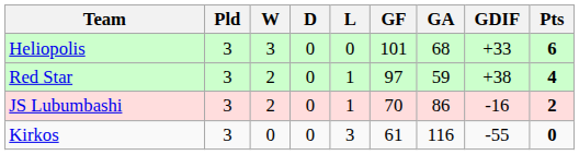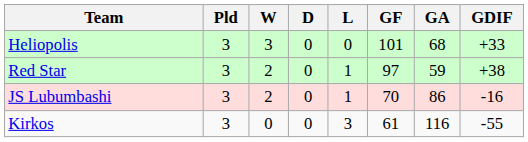 <table class=wikitable style="text-align:center" width=500>
 <tr>
 <th width=25%>Team</th>
 <th width=5%>Pld</th>
 <th width=5%>W</th>
 <th width=5%>D</th>
 <th width=5%>L</th>
 <th width=5%>GF</th>
 <th width=5%>GA</th>
 <th width=5%>GDIF</th>
-<th width=5%>Pts</th>
 </tr>
 <tr bgcolor=#ccffcc>
 <td align="left"> <a href='#'>Heliopolis</a></td>
 <td>3</td>
 <td>3</td>
 <td>0</td>
 <td>0</td>
 <td>101</td>
 <td>68</td>
 <td>+33</td>
-<td><strong>6</strong></td>
 </tr>
 <tr bgcolor=#ccffcc>
 <td align="left"> <a href='#'>Red Star</a></td>
 <td>3</td>
 <td>2</td>
 <td>0</td>
 <td>1</td>
 <td>97</td>
 <td>59</td>
 <td>+38</td>
-<td><strong>4</strong></td>
 </tr>
 <tr bgcolor=#ffdddd>
 <td align="left"> <a href='#'>JS Lubumbashi</a></td>
 <td>3</td>
 <td>2</td>
 <td>0</td>
 <td>1</td>
 <td>70</td>
 <td>86</td>
 <td>-16</td>
-<td><strong>2</strong></td>
 </tr>
 <tr>
 <td align="left"> <a href='#'>Kirkos</a></td>
 <td>3</td>
 <td>0</td>
 <td>0</td>
 <td>3</td>
 <td>61</td>
 <td>116</td>
 <td>-55</td>
-<td><strong>0</strong></td>
 </tr>
 </table>
